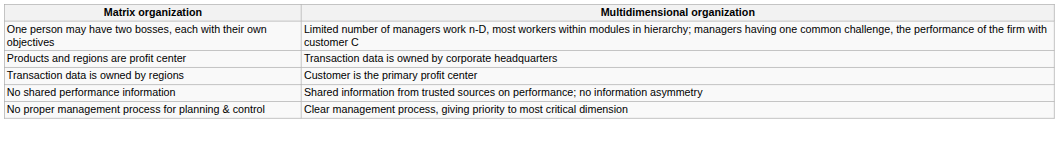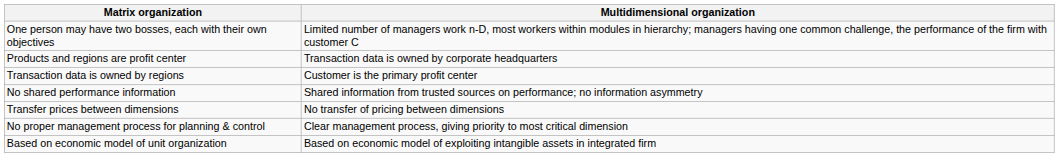 <table class="wikitable">
 <tr>
 <th>Matrix organization</th>
 <th>Multidimensional organization</th>
 </tr>
 <tr>
 <td>One person may have two bosses, each with their own objectives</td>
 <td>Limited number of managers work n-D, most workers within modules in hierarchy; managers having one common challenge, the performance of the firm with customer C</td>
 </tr>
 <tr>
 <td>Products and regions are profit center</td>
 <td>Transaction data is owned by corporate headquarters</td>
 </tr>
 <tr>
 <td>Transaction data is owned by regions</td>
 <td>Customer is the primary profit center</td>
 </tr>
 <tr>
 <td>No shared performance information</td>
 <td>Shared information from trusted sources on performance; no information asymmetry</td>
 </tr>
 <tr>
+<td>Transfer prices between dimensions</td>
+<td>No transfer of pricing between dimensions</td>
+</tr>
+<tr>
 <td>No proper management process for planning & control</td>
 <td>Clear management process, giving priority to most critical dimension</td>
 </tr>
+<tr>
+<td>Based on economic model of unit organization</td>
+<td>Based on economic model of exploiting intangible assets in integrated firm</td>
+</tr>
 </table>
